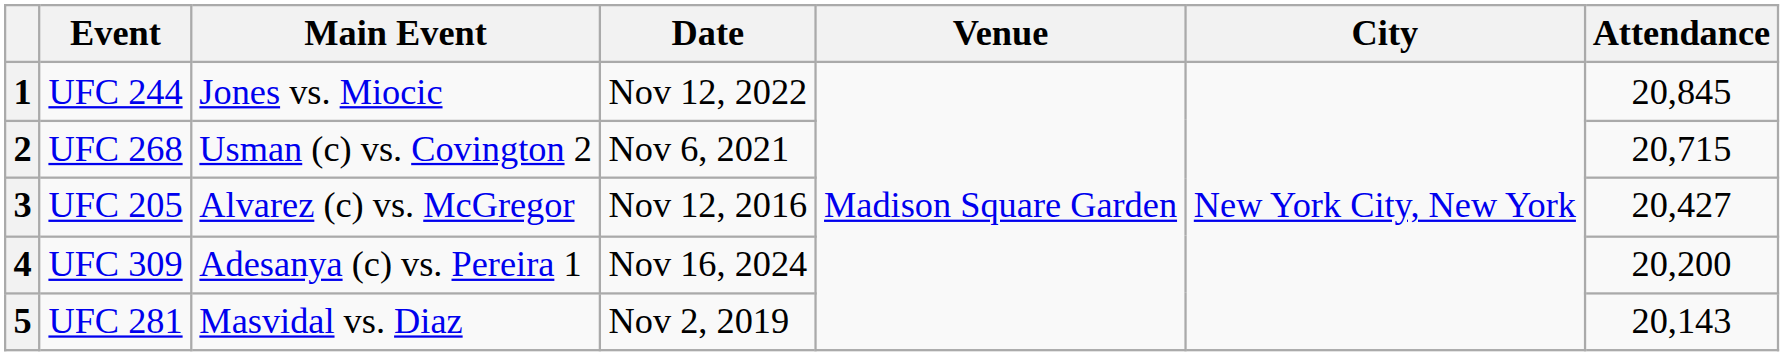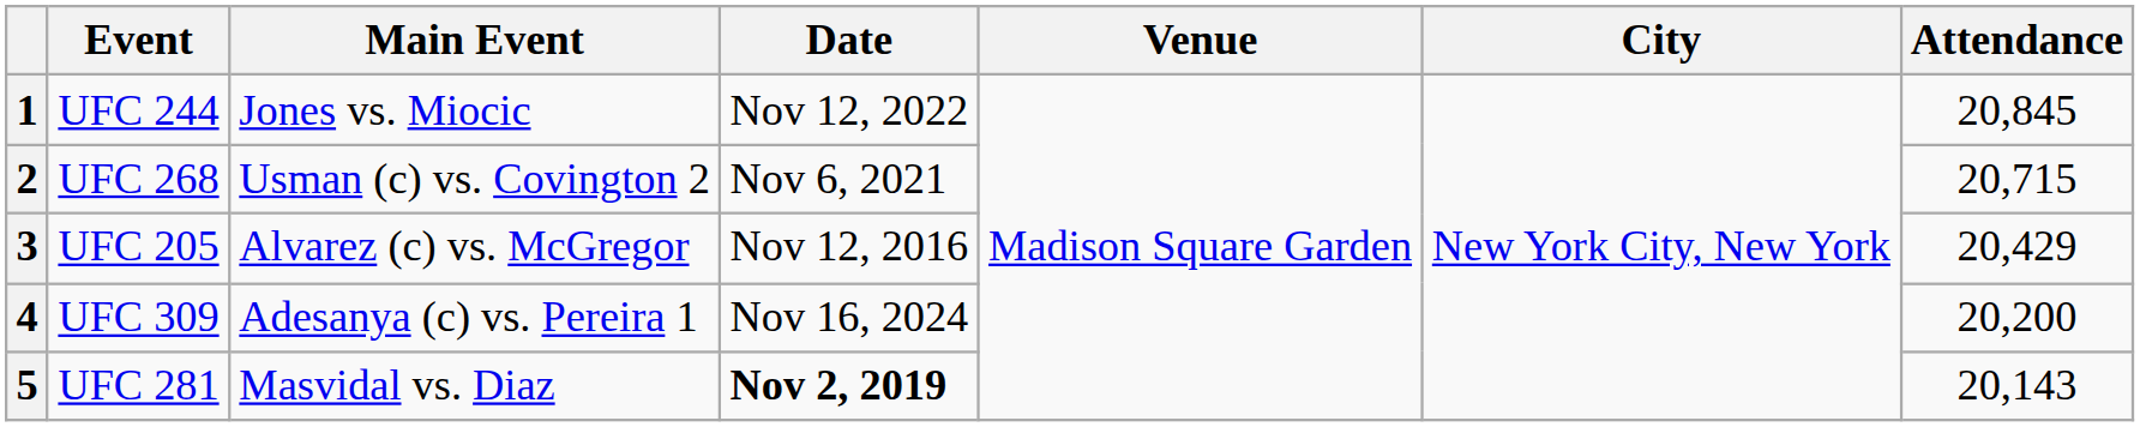 <table class=wikitable>
 <tr>
 <th></th>
 <th>Event</th>
 <th>Main Event</th>
 <th>Date</th>
 <th>Venue</th>
 <th>City</th>
 <th>Attendance</th>
 </tr>
 <tr>
 <th>1</th>
 <td><a href='#'>UFC 244</a></td>
 <td><a href='#'>Jones</a> vs. <a href='#'>Miocic</a></td>
 <td>Nov 12, 2022</td>
 <td rowspan=5><a href='#'>Madison Square Garden</a></td>
 <td rowspan=5> <a href='#'>New York City, New York</a></td>
 <td align=center>20,845</td>
 </tr>
 <tr>
 <th>2</th>
 <td><a href='#'>UFC 268</a></td>
 <td><a href='#'>Usman</a> (c) vs. <a href='#'>Covington</a> 2</td>
 <td>Nov 6, 2021</td>
 <td align=center>20,715</td>
 </tr>
 <tr>
 <th>3</th>
 <td><a href='#'>UFC 205</a></td>
 <td><a href='#'>Alvarez</a> (c) vs. <a href='#'>McGregor</a></td>
 <td>Nov 12, 2016</td>
-<td align=center>20,427</td>
+<td align=center>20,429</td>
 </tr>
 <tr>
 <th>4</th>
 <td><a href='#'>UFC 309</a></td>
 <td><a href='#'>Adesanya</a> (c) vs. <a href='#'>Pereira</a> 1</td>
 <td>Nov 16, 2024</td>
 <td align=center>20,200</td>
 </tr>
 <tr>
 <th>5</th>
 <td><a href='#'>UFC 281</a></td>
 <td><a href='#'>Masvidal</a> vs. <a href='#'>Diaz</a></td>
-<td>Nov 2, 2019</td>
+<td><strong>Nov 2, 2019</strong></td>
 <td align=center>20,143</td>
 </tr>
 </table>
